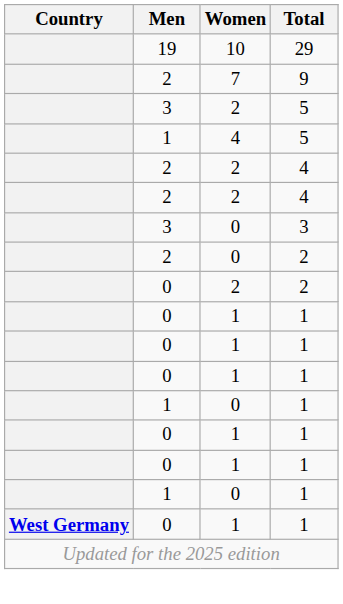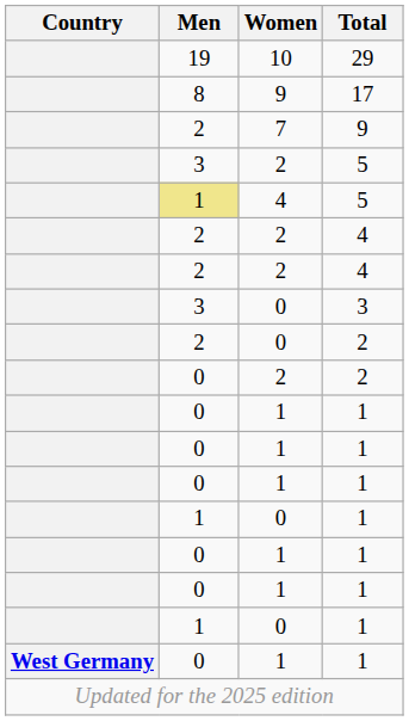 <table class="wikitable sortable plainrowheaders" style="text-align:center;">
 <tr>
 <th scope="col">Country</th>
 <th scope="col" style="width:50px;">Men</th>
 <th scope="col" style="width:50px;">Women</th>
 <th scope="col" style="width:50px;">Total</th>
 </tr>
 <tr>
 <th scope="row"></th>
 <td>19</td>
 <td>10</td>
 <td>29</td>
 </tr>
 <tr>
 <th scope="row"></th>
+<td>8</td>
+<td>9</td>
+<td>17</td>
+</tr>
+<tr>
+<th scope="row"></th>
 <td>2</td>
 <td>7</td>
 <td>9</td>
 </tr>
 <tr>
 <th scope="row"></th>
 <td>3</td>
 <td>2</td>
 <td>5</td>
 </tr>
 <tr>
 <th scope="row"></th>
-<td>1</td>
+<td style="background: khaki;">1</td>
 <td>4</td>
 <td>5</td>
 </tr>
 <tr>
 <th scope="row"></th>
 <td>2</td>
 <td>2</td>
 <td>4</td>
 </tr>
 <tr>
 <th scope="row"></th>
 <td>2</td>
 <td>2</td>
 <td>4</td>
 </tr>
 <tr>
 <th scope="row"></th>
 <td>3</td>
 <td>0</td>
 <td>3</td>
 </tr>
 <tr>
 <th scope="row"></th>
 <td>2</td>
 <td>0</td>
 <td>2</td>
 </tr>
 <tr>
 <th scope="row"></th>
 <td>0</td>
 <td>2</td>
 <td>2</td>
 </tr>
 <tr>
 <th scope="row"></th>
 <td>0</td>
 <td>1</td>
 <td>1</td>
 </tr>
 <tr>
 <th scope="row"></th>
 <td>0</td>
 <td>1</td>
 <td>1</td>
 </tr>
 <tr>
 <th scope="row"></th>
 <td>0</td>
 <td>1</td>
 <td>1</td>
 </tr>
 <tr>
 <th scope="row"></th>
 <td>1</td>
 <td>0</td>
 <td>1</td>
 </tr>
 <tr>
 <th scope="row"></th>
 <td>0</td>
 <td>1</td>
 <td>1</td>
 </tr>
 <tr>
 <th scope="row"></th>
 <td>0</td>
 <td>1</td>
 <td>1</td>
 </tr>
 <tr>
 <th scope="row"></th>
 <td>1</td>
 <td>0</td>
 <td>1</td>
 </tr>
 <tr>
 <th scope="row"> <a href='#'>West Germany</a></th>
 <td>0</td>
 <td>1</td>
 <td>1</td>
 </tr>
 <tr class="sortbottom">
 <td colspan="4" style="text-align:center;color:#999;"><em>Updated for the 2025 edition</em></td>
 </tr>
 </table>
